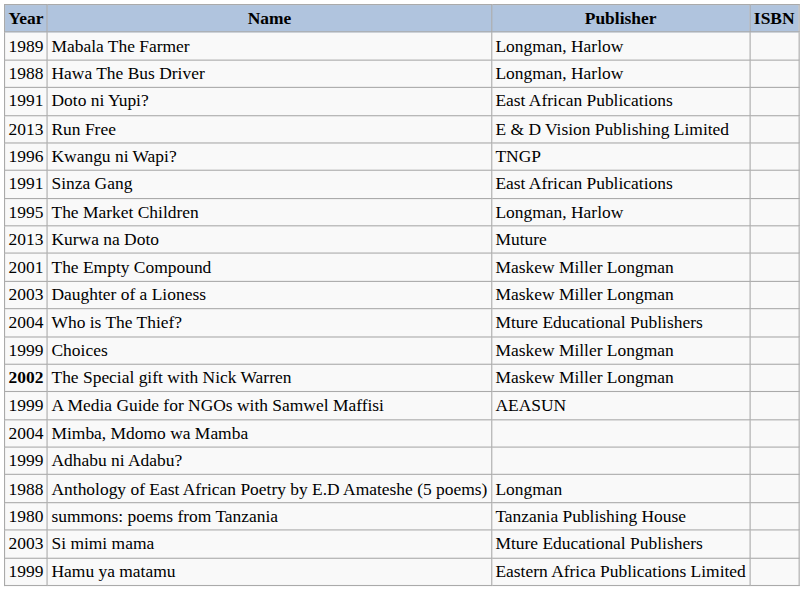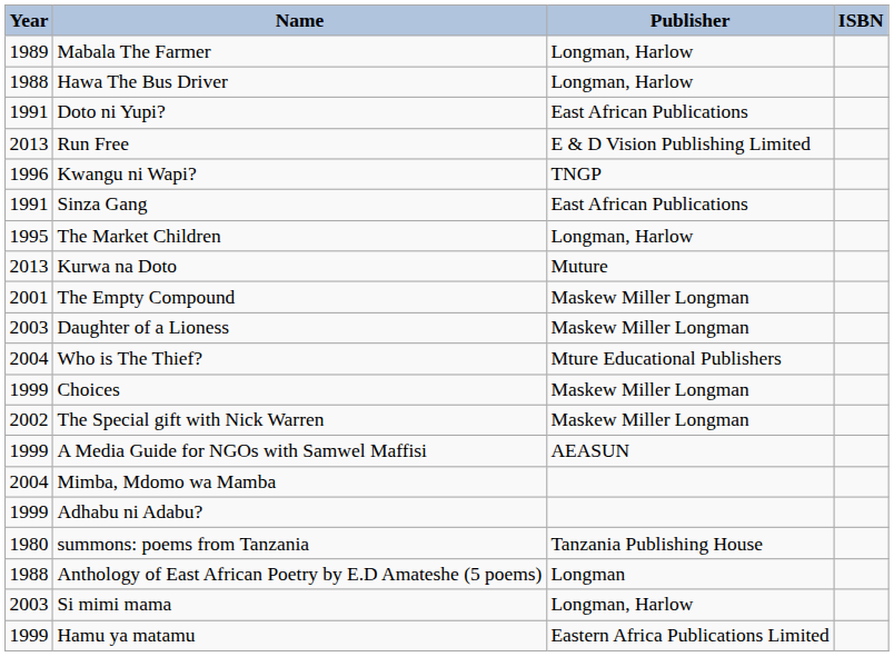 <table class="wikitable sortable">
 <tr>
 <th style="background:#B0C4DE;">Year</th>
 <th style="background:#B0C4DE;">Name</th>
 <th style="background:#B0C4DE;">Publisher</th>
 <th style="background:#B0C4DE;">ISBN</th>
 </tr>
 <tr>
 <td>1989</td>
 <td>Mabala The Farmer</td>
 <td>Longman, Harlow</td>
 <td></td>
 </tr>
 <tr>
 <td>1988</td>
 <td>Hawa The Bus Driver</td>
 <td>Longman, Harlow</td>
 <td></td>
 </tr>
 <tr>
 <td>1991</td>
 <td>Doto ni Yupi?</td>
 <td>East African Publications</td>
 <td></td>
 </tr>
 <tr>
 <td>2013</td>
 <td>Run Free</td>
 <td>E & D Vision Publishing Limited</td>
 <td></td>
 </tr>
 <tr>
 <td>1996</td>
 <td>Kwangu ni Wapi?</td>
 <td>TNGP</td>
 <td></td>
 </tr>
 <tr>
 <td>1991</td>
 <td>Sinza Gang</td>
 <td>East African Publications</td>
 <td></td>
 </tr>
 <tr>
 <td>1995</td>
 <td>The Market Children</td>
 <td>Longman, Harlow</td>
 <td></td>
 </tr>
 <tr>
 <td>2013</td>
 <td>Kurwa na Doto</td>
 <td>Muture</td>
 <td></td>
 </tr>
 <tr>
 <td>2001</td>
 <td>The Empty Compound</td>
 <td>Maskew Miller Longman</td>
 <td></td>
 </tr>
 <tr>
 <td>2003</td>
 <td>Daughter of a Lioness</td>
 <td>Maskew Miller Longman</td>
 <td></td>
 </tr>
 <tr>
 <td>2004</td>
 <td>Who is The Thief?</td>
 <td>Mture Educational Publishers</td>
 <td></td>
 </tr>
 <tr>
 <td>1999</td>
 <td>Choices</td>
 <td>Maskew Miller Longman</td>
 <td></td>
 </tr>
 <tr>
-<td><strong>2002</strong></td>
+<td>2002</td>
 <td>The Special gift with Nick Warren</td>
 <td>Maskew Miller Longman</td>
 <td></td>
 </tr>
 <tr>
 <td>1999</td>
 <td>A Media Guide for NGOs with Samwel Maffisi</td>
 <td>AEASUN</td>
 <td></td>
 </tr>
 <tr>
 <td>2004</td>
 <td>Mimba, Mdomo wa Mamba</td>
 <td></td>
 <td></td>
 </tr>
 <tr>
 <td>1999</td>
 <td>Adhabu ni Adabu?</td>
 <td></td>
 <td></td>
 </tr>
 <tr>
+<td>1980</td>
+<td>summons: poems from Tanzania</td>
+<td>Tanzania Publishing House</td>
+<td></td>
+</tr>
+<tr>
 <td>1988</td>
 <td>Anthology of East African Poetry by E.D Amateshe (5 poems)</td>
 <td>Longman</td>
 <td></td>
 </tr>
 <tr>
-<td>1980</td>
-<td>summons: poems from Tanzania</td>
-<td>Tanzania Publishing House</td>
-<td></td>
-</tr>
-<tr>
 <td>2003</td>
 <td>Si mimi mama</td>
-<td>Mture Educational Publishers</td>
+<td>Longman, Harlow</td>
 <td></td>
 </tr>
 <tr>
 <td>1999</td>
 <td>Hamu ya matamu</td>
 <td>Eastern Africa Publications Limited</td>
 <td></td>
 </tr>
 </table>
